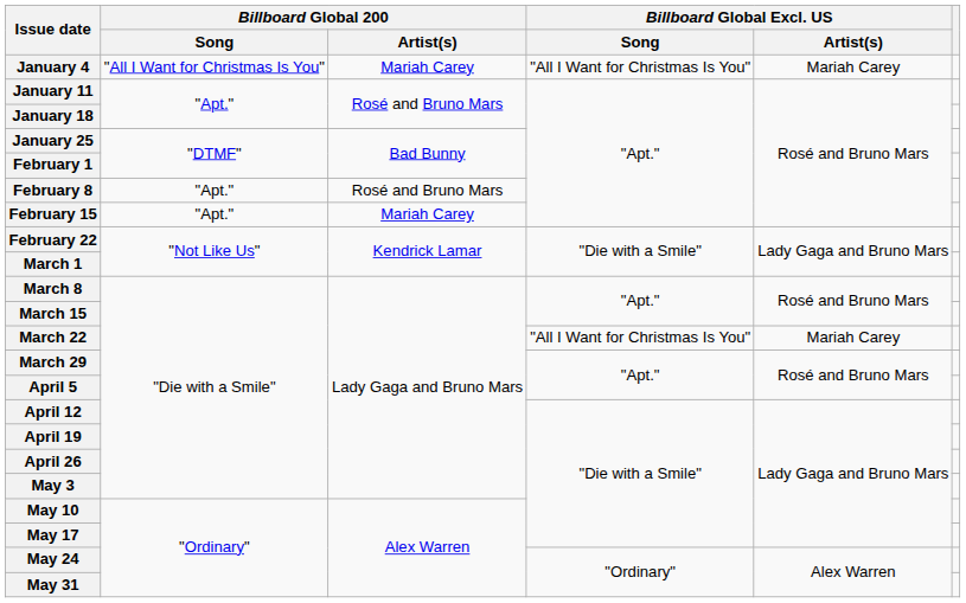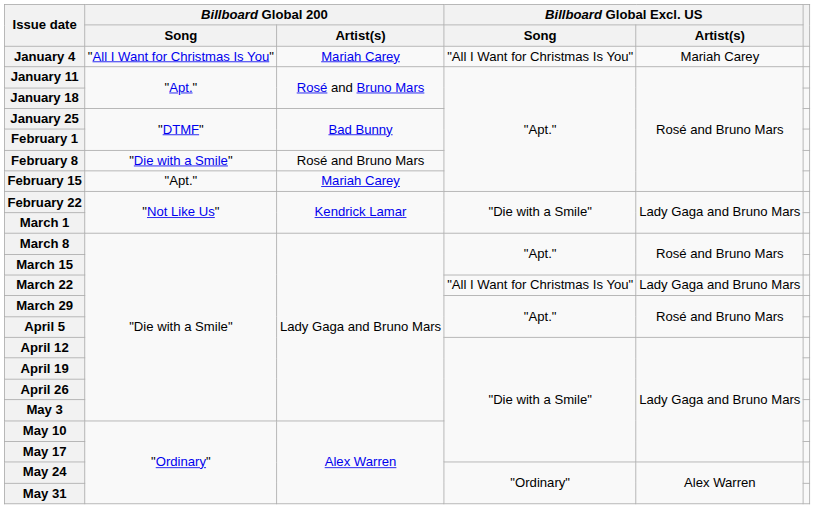 <table class="wikitable plainrowheaders sortable" style="text-align: center">
 <tr>
 <th rowspan="2">Issue date</th>
 <th colspan="2"><em>Billboard</em> Global 200</th>
 <th colspan="2"><em>Billboard</em> Global Excl. US</th>
 <th rowspan="2" class="unsortable"></th>
 </tr>
 <tr>
 <th>Song</th>
 <th>Artist(s)</th>
 <th>Song</th>
 <th>Artist(s)</th>
 </tr>
 <tr>
 <th scope="row">January 4</th>
 <td>"<a href='#'>All I Want for Christmas Is You</a>"</td>
 <td><a href='#'>Mariah Carey</a></td>
 <td>"All I Want for Christmas Is You"</td>
 <td>Mariah Carey</td>
 <td></td>
 </tr>
 <tr>
 <th scope="row">January 11</th>
 <td rowspan="2">"<a href='#'>Apt.</a>"</td>
 <td rowspan="2"><a href='#'>Rosé</a> and <a href='#'>Bruno Mars</a></td>
 <td rowspan="6">"Apt."</td>
 <td rowspan="6">Rosé and Bruno Mars</td>
 <td></td>
 </tr>
 <tr>
 <th scope="row">January 18</th>
 <td></td>
 </tr>
 <tr>
 <th scope="row">January 25</th>
 <td rowspan="2">"<a href='#'>DTMF</a>"</td>
 <td rowspan="2"><a href='#'>Bad Bunny</a></td>
 <td></td>
 </tr>
 <tr>
 <th scope="row">February 1</th>
 <td></td>
 </tr>
 <tr>
 <th scope="row">February 8</th>
-<td>"Apt."</td>
+<td>"<a href='#'>Die with a Smile</a>"</td>
 <td>Rosé and Bruno Mars</td>
 <td></td>
 </tr>
 <tr>
 <th scope="row">February 15</th>
 <td>"Apt."</td>
 <td><a href='#'>Mariah Carey</a></td>
 <td></td>
 </tr>
 <tr>
 <th scope="row">February 22</th>
 <td rowspan="2">"<a href='#'>Not Like Us</a>"</td>
 <td rowspan="2"><a href='#'>Kendrick Lamar</a></td>
 <td rowspan="2">"Die with a Smile"</td>
 <td rowspan="2">Lady Gaga and Bruno Mars</td>
 <td></td>
 </tr>
 <tr>
 <th scope="row">March 1</th>
 <td></td>
 </tr>
 <tr>
 <th scope="row">March 8</th>
 <td rowspan="9">"Die with a Smile"</td>
 <td rowspan="9">Lady Gaga and Bruno Mars</td>
 <td rowspan="2">"Apt."</td>
 <td rowspan="2">Rosé and Bruno Mars</td>
 <td></td>
 </tr>
 <tr>
 <th scope="row">March 15</th>
 <td></td>
 </tr>
 <tr>
 <th scope="row">March 22</th>
 <td>"All I Want for Christmas Is You"</td>
-<td>Mariah Carey</td>
+<td>Lady Gaga and Bruno Mars</td>
 <td></td>
 </tr>
 <tr>
 <th scope="row">March 29</th>
 <td rowspan="2">"Apt."</td>
 <td rowspan="2">Rosé and Bruno Mars</td>
 <td></td>
 </tr>
 <tr>
 <th scope="row">April 5</th>
 <td></td>
 </tr>
 <tr>
 <th scope="row">April 12</th>
 <td rowspan="6">"Die with a Smile"</td>
 <td rowspan="6">Lady Gaga and Bruno Mars</td>
 <td></td>
 </tr>
 <tr>
 <th scope="row">April 19</th>
 <td></td>
 </tr>
 <tr>
 <th scope="row">April 26</th>
 <td></td>
 </tr>
 <tr>
 <th scope="row">May 3</th>
 <td></td>
 </tr>
 <tr>
 <th scope="row">May 10</th>
 <td rowspan="4">"<a href='#'>Ordinary</a>"</td>
 <td rowspan="4"><a href='#'>Alex Warren</a></td>
 <td></td>
 </tr>
 <tr>
 <th scope="row">May 17</th>
 <td></td>
 </tr>
 <tr>
 <th scope="row">May 24</th>
 <td rowspan="2">"Ordinary"</td>
 <td rowspan="2">Alex Warren</td>
 <td></td>
 </tr>
 <tr>
 <th scope="row">May 31</th>
 <td></td>
 </tr>
 </table>
